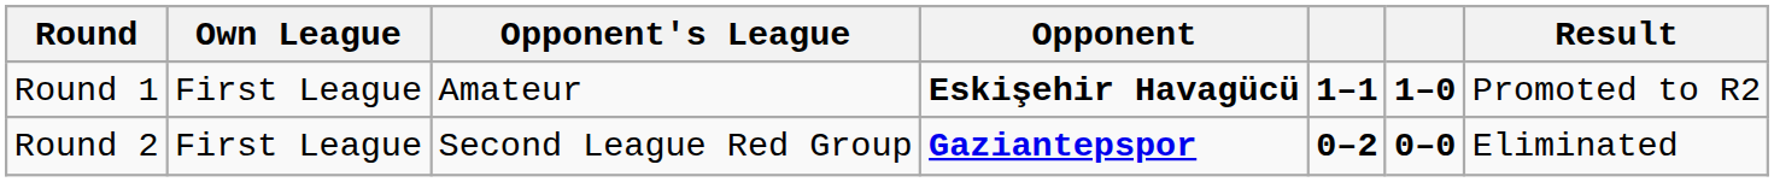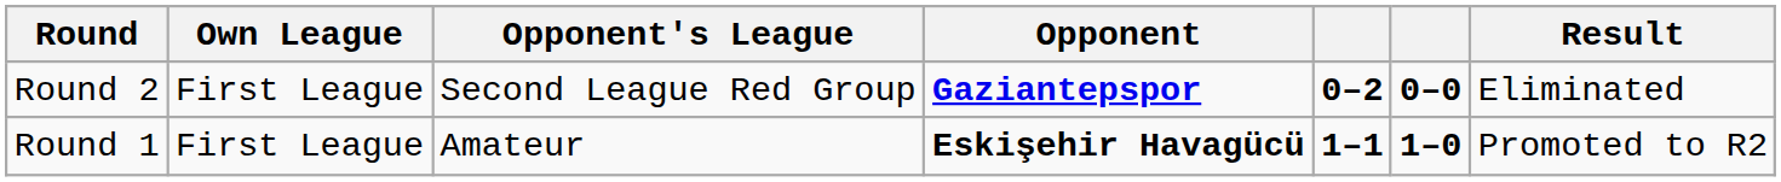 <table class="wikitable" style="text-align: left;">
 <tr>
 <th>Round</th>
 <th>Own League</th>
 <th>Opponent's League</th>
 <th>Opponent</th>
 <th></th>
 <th></th>
 <th>Result</th>
 </tr>
 <tr>
+<td>Round 2</td>
+<td>First League</td>
+<td>Second League Red Group</td>
+<td><strong><a href='#'>Gaziantepspor</a></strong></td>
+<td align="center"><strong>0–2</strong></td>
+<td align="center"><strong>0–0</strong></td>
+<td>Eliminated</td>
+</tr>
+<tr>
 <td>Round 1</td>
 <td>First League</td>
 <td>Amateur</td>
 <td><strong>Eskişehir Havagücü</strong></td>
 <td align="center"><strong>1–1</strong></td>
 <td align="center"><strong>1–0</strong></td>
 <td>Promoted to R2</td>
 </tr>
-<tr>
-<td>Round 2</td>
-<td>First League</td>
-<td>Second League Red Group</td>
-<td><strong><a href='#'>Gaziantepspor</a></strong></td>
-<td align="center"><strong>0–2</strong></td>
-<td align="center"><strong>0–0</strong></td>
-<td>Eliminated</td>
-</tr>
 </table>
